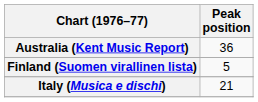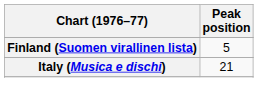 <table class="wikitable sortable plainrowheaders" style="text-align:center">
 <tr>
 <th scope="col">Chart (1976–77)</th>
 <th scope="col">Peak<br>position</th>
-</tr>
-<tr>
-<th scope="row">Australia (<a href='#'>Kent Music Report</a>)</th>
-<td>36</td>
 </tr>
 <tr>
 </tr>
 <tr>
 </tr>
 <tr>
 </tr>
 <tr>
 <th scope="row">Finland (<a href='#'>Suomen virallinen lista</a>)</th>
 <td>5</td>
 </tr>
 <tr>
 </tr>
 <tr>
 <th scope="row">Italy (<em><a href='#'>Musica e dischi</a></em>)</th>
 <td>21</td>
 </tr>
 <tr>
 </tr>
 <tr>
 </tr>
 <tr>
 </tr>
 <tr>
 </tr>
 <tr>
 </tr>
 <tr>
 </tr>
 <tr>
 </tr>
 <tr>
 </tr>
 </table>
